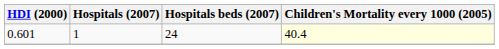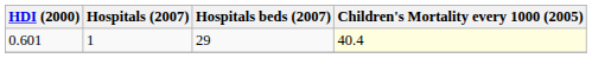 <table class="wikitable" border="1">
 <tr>
 <th><a href='#'>HDI</a> (2000)</th>
 <th>Hospitals (2007)</th>
 <th>Hospitals beds (2007)</th>
 <th>Children's Mortality every 1000 (2005)</th>
 </tr>
 <tr>
 <td>0.601</td>
 <td>1</td>
-<td>24</td>
+<td>29</td>
 <td style="background: lightyellow;">40.4</td>
 </tr>
 <tr>
 </tr>
 </table>
